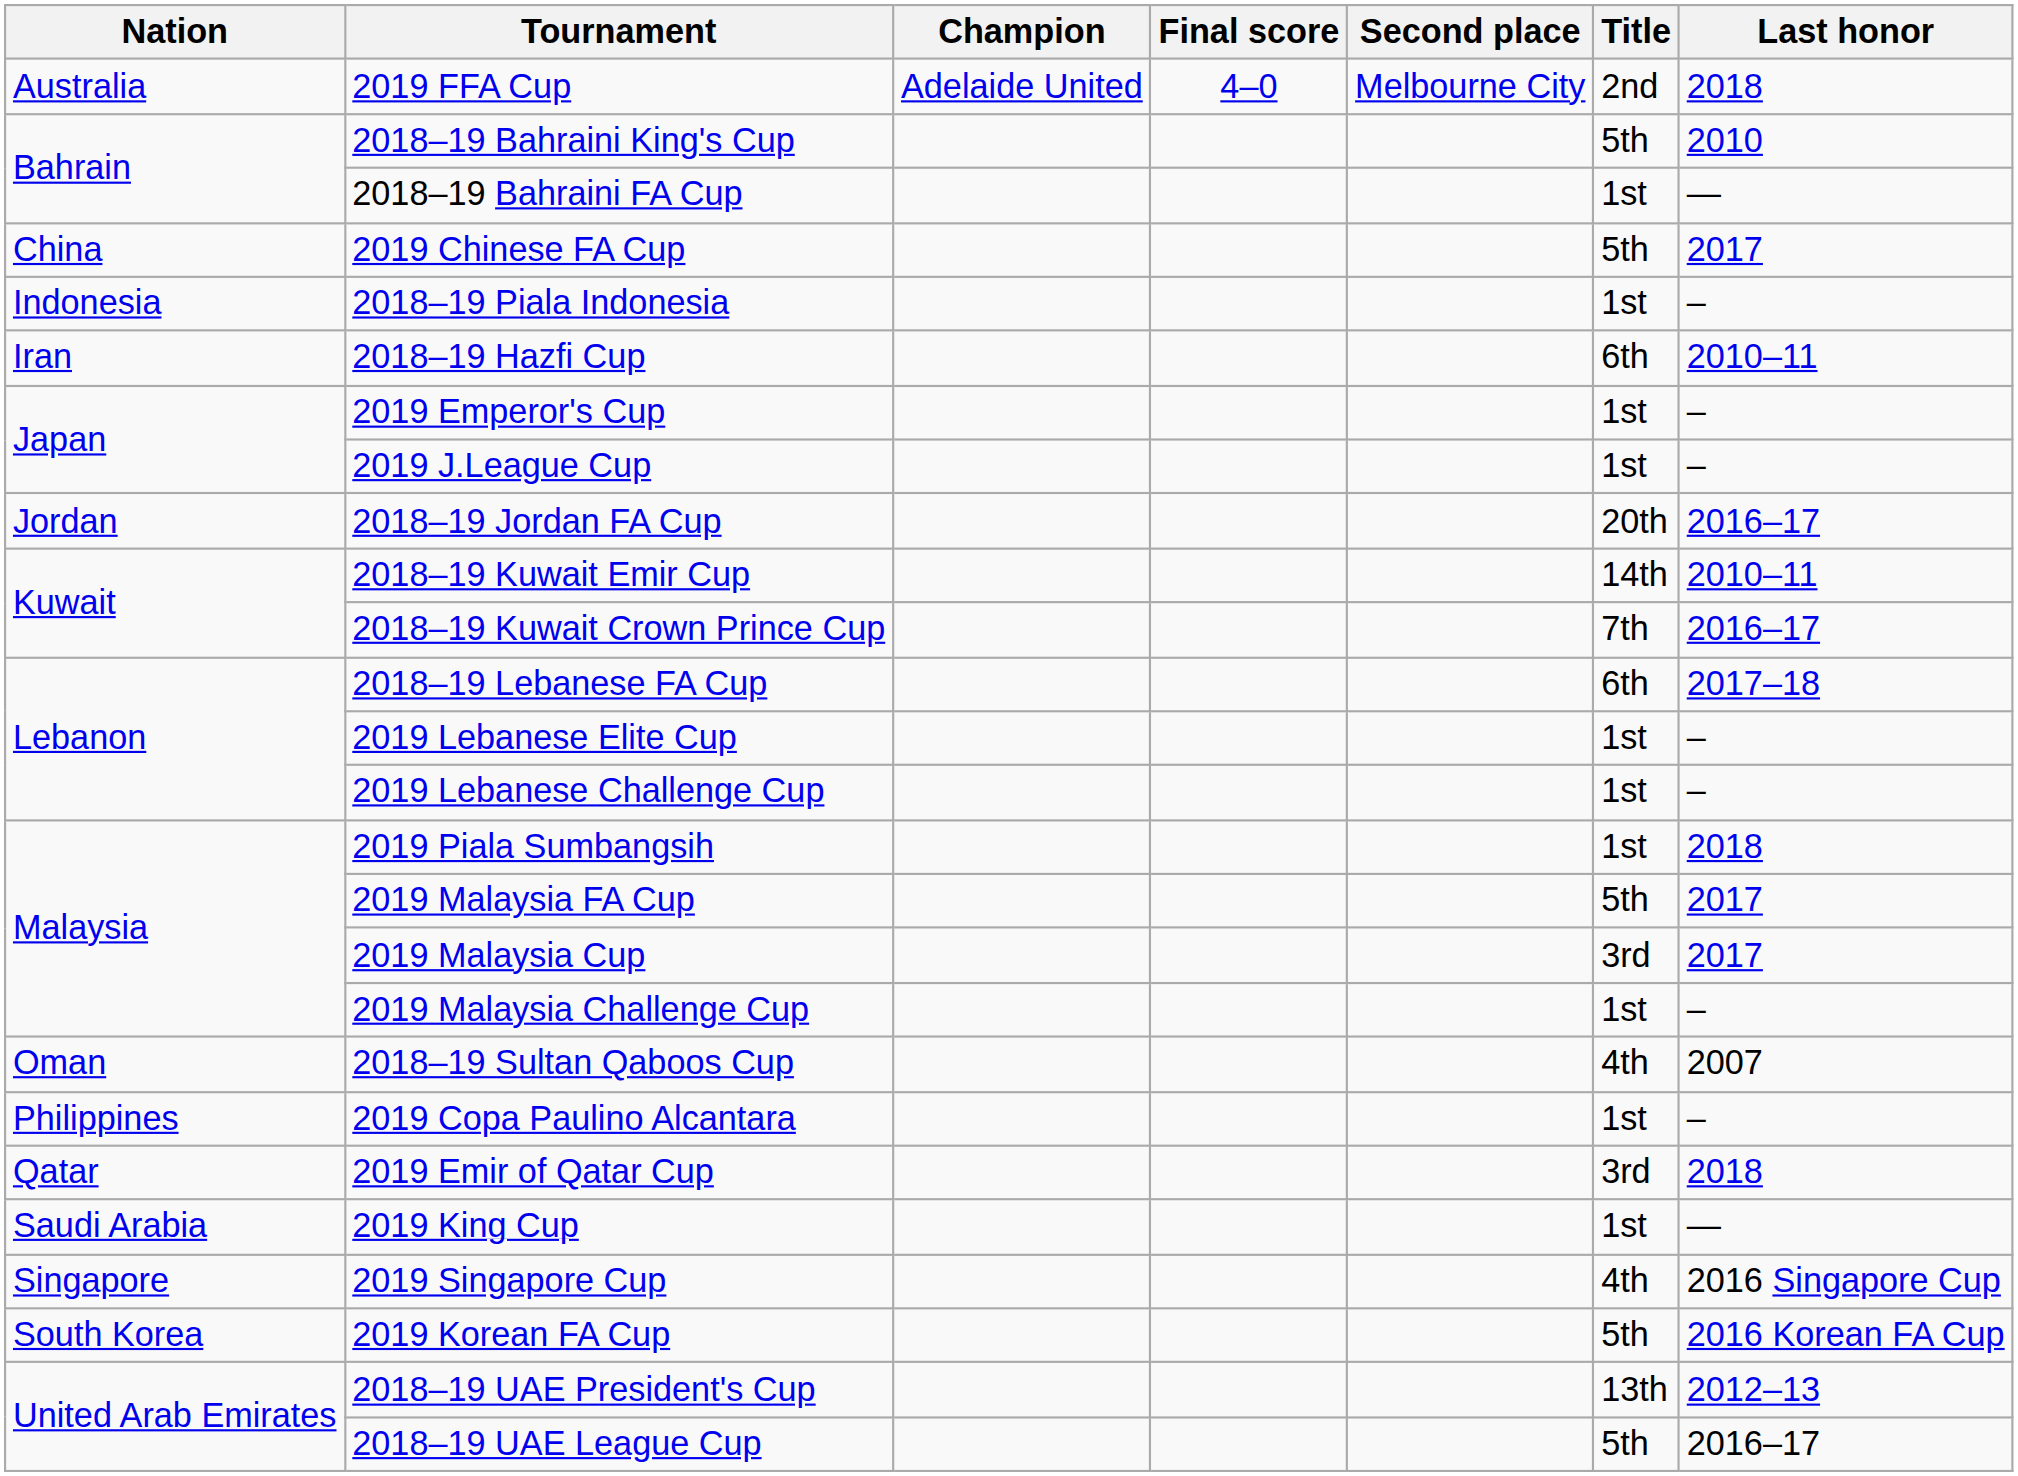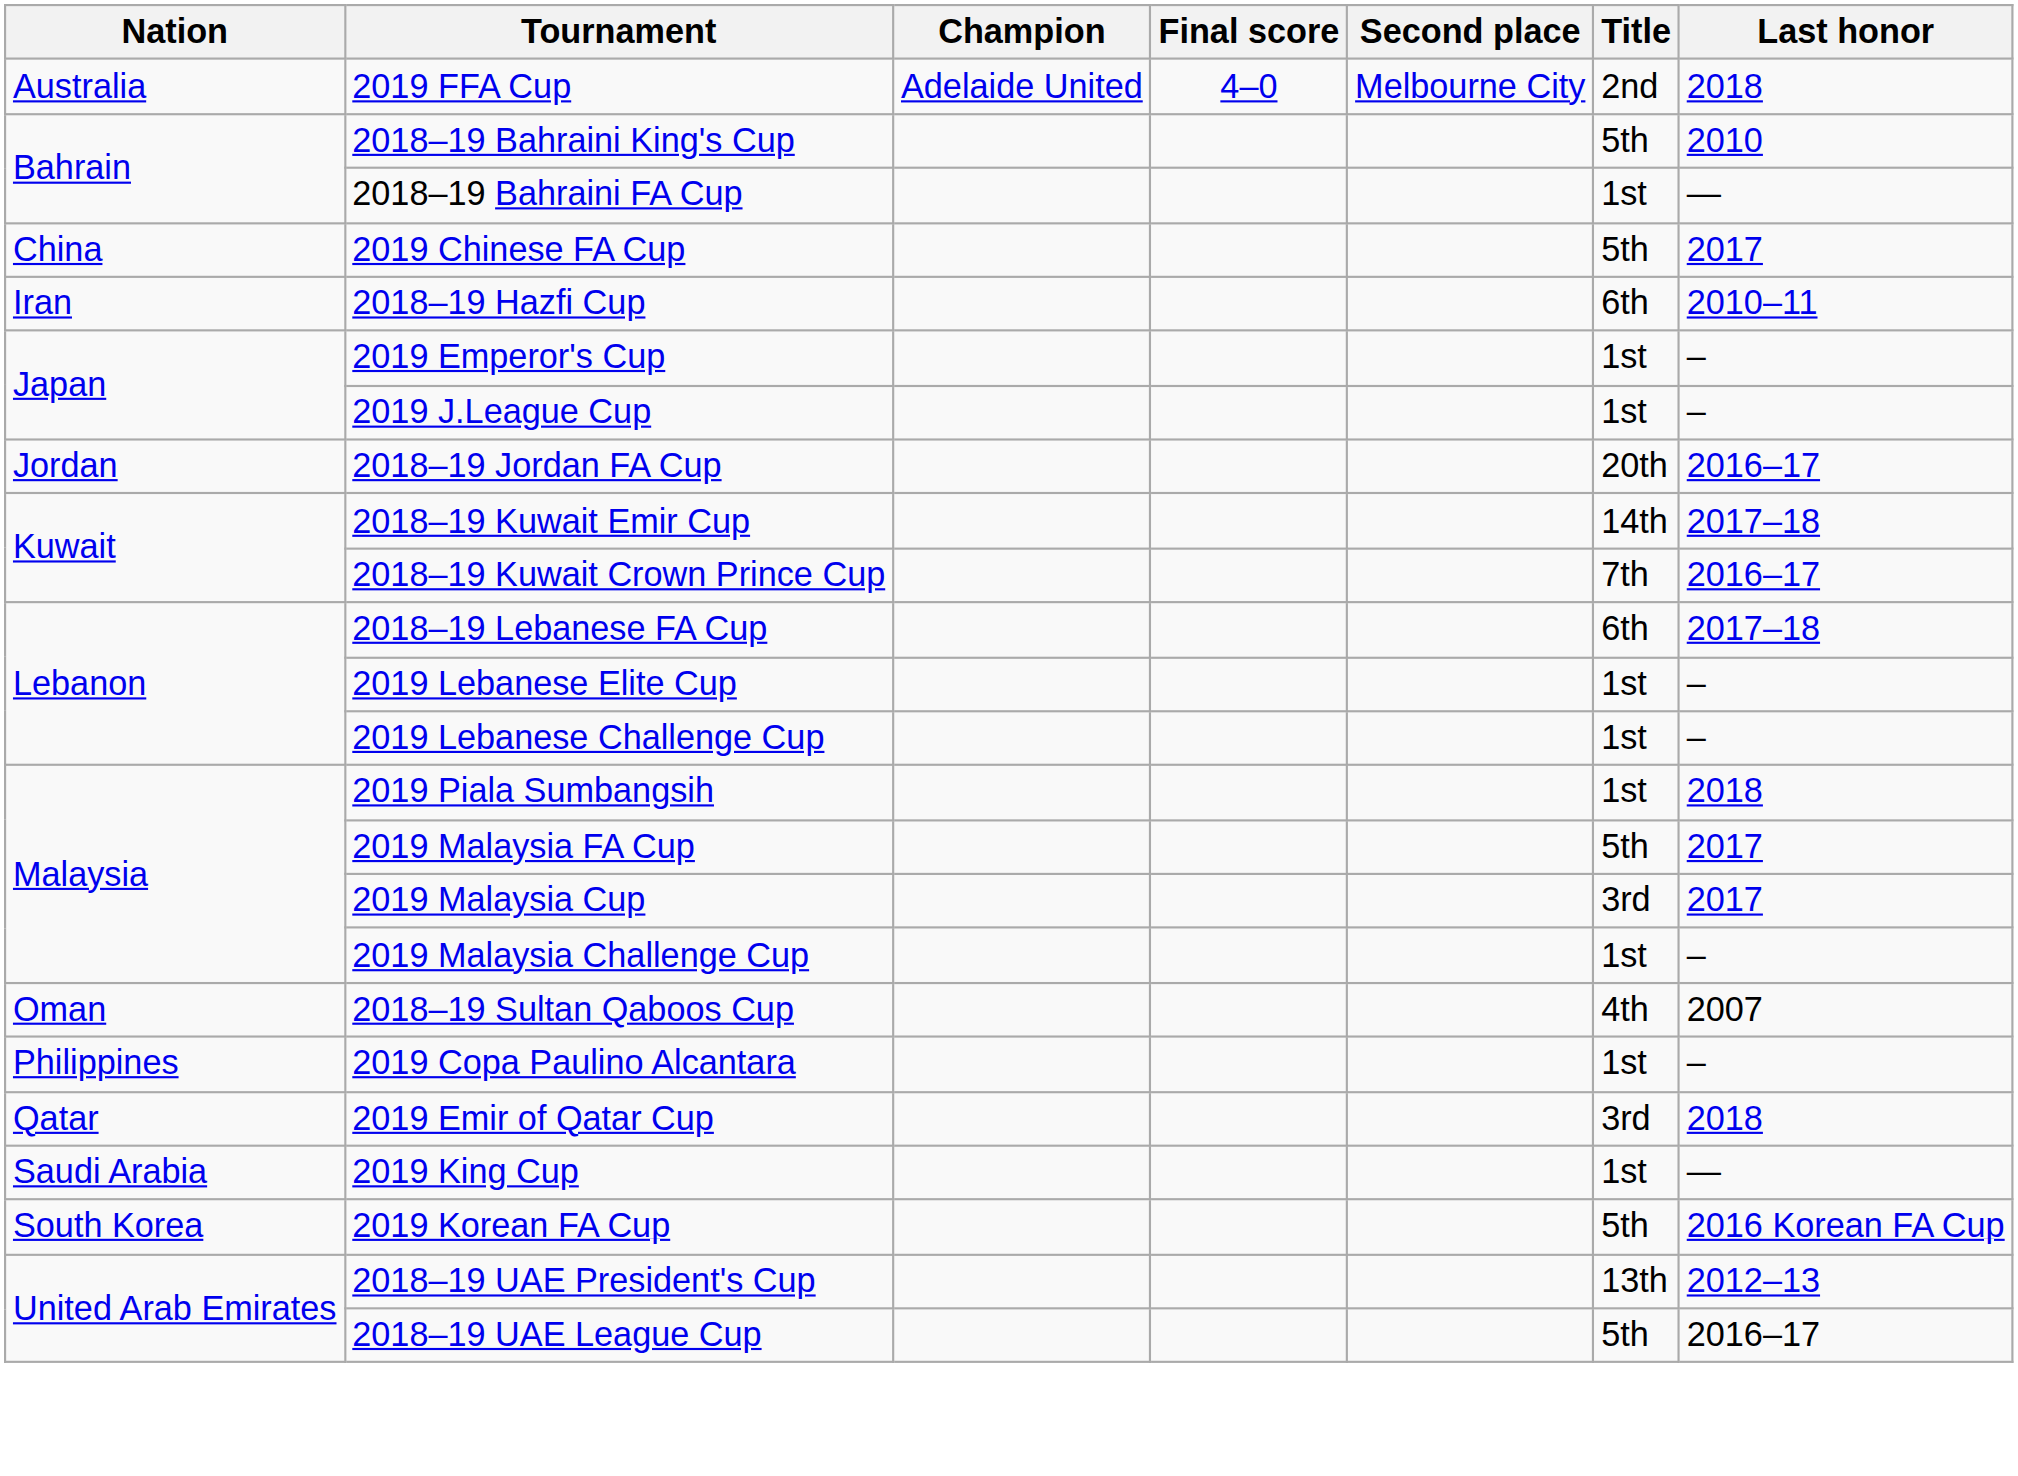 <table class="wikitable sortable">
 <tr>
 <th>Nation</th>
 <th>Tournament</th>
 <th>Champion</th>
 <th>Final score</th>
 <th>Second place</th>
 <th data-sort-type="number">Title</th>
 <th>Last honor</th>
 </tr>
 <tr>
 <td> <a href='#'>Australia</a></td>
 <td><a href='#'>2019 FFA Cup</a></td>
 <td align=center><a href='#'>Adelaide United</a></td>
 <td align=center><a href='#'>4–0</a></td>
 <td align=center><a href='#'>Melbourne City</a></td>
 <td>2nd</td>
 <td><a href='#'>2018</a></td>
 </tr>
 <tr>
 <td rowspan=2> <a href='#'>Bahrain</a></td>
 <td><a href='#'>2018–19 Bahraini King's Cup</a></td>
 <td></td>
 <td></td>
 <td></td>
 <td>5th</td>
 <td><a href='#'>2010</a></td>
 </tr>
 <tr>
 <td>2018–19 <a href='#'>Bahraini FA Cup</a></td>
 <td></td>
 <td></td>
 <td></td>
 <td>1st</td>
 <td>—</td>
 </tr>
 <tr>
 <td> <a href='#'>China</a></td>
 <td><a href='#'>2019 Chinese FA Cup</a></td>
 <td></td>
 <td></td>
 <td></td>
 <td>5th</td>
 <td><a href='#'>2017</a></td>
 </tr>
 <tr>
-<td> <a href='#'>Indonesia</a></td>
-<td><a href='#'>2018–19 Piala Indonesia</a></td>
-<td></td>
-<td></td>
-<td></td>
-<td>1st</td>
-<td>–</td>
-</tr>
-<tr>
 <td> <a href='#'>Iran</a></td>
 <td><a href='#'>2018–19 Hazfi Cup</a></td>
 <td></td>
 <td></td>
 <td></td>
 <td>6th</td>
 <td><a href='#'>2010–11</a></td>
 </tr>
 <tr>
 <td rowspan=2> <a href='#'>Japan</a></td>
 <td><a href='#'>2019 Emperor's Cup</a></td>
 <td></td>
 <td></td>
 <td></td>
 <td>1st</td>
 <td>–</td>
 </tr>
 <tr>
 <td><a href='#'>2019 J.League Cup</a></td>
 <td></td>
 <td></td>
 <td></td>
 <td>1st</td>
 <td>–</td>
 </tr>
 <tr>
 <td> <a href='#'>Jordan</a></td>
 <td><a href='#'>2018–19 Jordan FA Cup</a></td>
 <td></td>
 <td></td>
 <td></td>
 <td>20th</td>
 <td><a href='#'>2016–17</a></td>
 </tr>
 <tr>
 <td rowspan=2> <a href='#'>Kuwait</a></td>
 <td><a href='#'>2018–19 Kuwait Emir Cup</a></td>
 <td></td>
 <td></td>
 <td></td>
 <td>14th</td>
-<td><a href='#'>2010–11</a></td>
+<td><a href='#'>2017–18</a></td>
 </tr>
 <tr>
 <td><a href='#'>2018–19 Kuwait Crown Prince Cup</a></td>
 <td></td>
 <td></td>
 <td></td>
 <td>7th</td>
 <td><a href='#'>2016–17</a></td>
 </tr>
 <tr>
 <td rowspan=3> <a href='#'>Lebanon</a></td>
 <td><a href='#'>2018–19 Lebanese FA Cup</a></td>
 <td></td>
 <td></td>
 <td></td>
 <td>6th</td>
 <td><a href='#'>2017–18</a></td>
 </tr>
 <tr>
 <td><a href='#'>2019 Lebanese Elite Cup</a></td>
 <td></td>
 <td></td>
 <td></td>
 <td>1st</td>
 <td>–</td>
 </tr>
 <tr>
 <td><a href='#'>2019 Lebanese Challenge Cup</a></td>
 <td></td>
 <td></td>
 <td></td>
 <td>1st</td>
 <td>–</td>
 </tr>
 <tr>
 <td rowspan=4> <a href='#'>Malaysia</a></td>
 <td><a href='#'>2019 Piala Sumbangsih</a></td>
 <td></td>
 <td></td>
 <td></td>
 <td>1st</td>
 <td><a href='#'>2018</a></td>
 </tr>
 <tr>
 <td><a href='#'>2019 Malaysia FA Cup</a></td>
 <td></td>
 <td></td>
 <td></td>
 <td>5th</td>
 <td><a href='#'>2017</a></td>
 </tr>
 <tr>
 <td><a href='#'>2019 Malaysia Cup</a></td>
 <td></td>
 <td></td>
 <td></td>
 <td>3rd</td>
 <td><a href='#'>2017</a></td>
 </tr>
 <tr>
 <td><a href='#'>2019 Malaysia Challenge Cup</a></td>
 <td></td>
 <td></td>
 <td></td>
 <td>1st</td>
 <td>–</td>
 </tr>
 <tr>
 <td> <a href='#'>Oman</a></td>
 <td><a href='#'>2018–19 Sultan Qaboos Cup</a></td>
 <td></td>
 <td></td>
 <td></td>
 <td>4th</td>
 <td>2007</td>
 </tr>
 <tr>
 <td> <a href='#'>Philippines</a></td>
 <td><a href='#'>2019 Copa Paulino Alcantara</a></td>
 <td></td>
 <td></td>
 <td></td>
 <td>1st</td>
 <td>–</td>
 </tr>
 <tr>
 <td> <a href='#'>Qatar</a></td>
 <td><a href='#'>2019 Emir of Qatar Cup</a></td>
 <td></td>
 <td></td>
 <td></td>
 <td>3rd</td>
 <td><a href='#'>2018</a></td>
 </tr>
 <tr>
 <td> <a href='#'>Saudi Arabia</a></td>
 <td><a href='#'>2019 King Cup</a></td>
 <td></td>
 <td></td>
 <td></td>
 <td>1st</td>
 <td>—</td>
 </tr>
 <tr>
-<td> <a href='#'>Singapore</a></td>
-<td><a href='#'>2019 Singapore Cup</a></td>
-<td></td>
-<td></td>
-<td></td>
-<td>4th</td>
-<td>2016 <a href='#'>Singapore Cup</a></td>
-</tr>
-<tr>
 <td> <a href='#'>South Korea</a></td>
 <td><a href='#'>2019 Korean FA Cup</a></td>
 <td></td>
 <td></td>
 <td></td>
 <td>5th</td>
 <td><a href='#'>2016 Korean FA Cup</a></td>
 </tr>
 <tr>
 <td rowspan=2> <a href='#'>United Arab Emirates</a></td>
 <td><a href='#'>2018–19 UAE President's Cup</a></td>
 <td></td>
 <td></td>
 <td></td>
 <td>13th</td>
 <td><a href='#'>2012–13</a></td>
 </tr>
 <tr>
 <td><a href='#'>2018–19 UAE League Cup</a></td>
 <td></td>
 <td></td>
 <td></td>
 <td>5th</td>
 <td>2016–17</td>
 </tr>
 </table>
